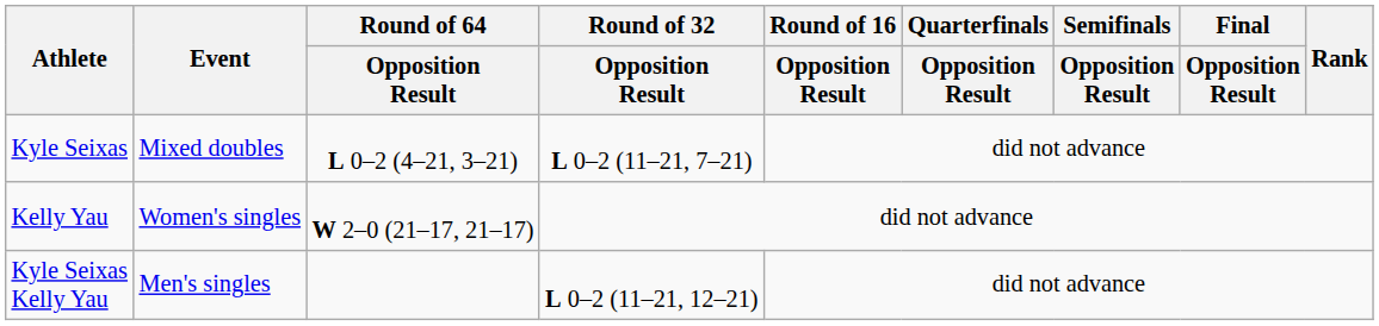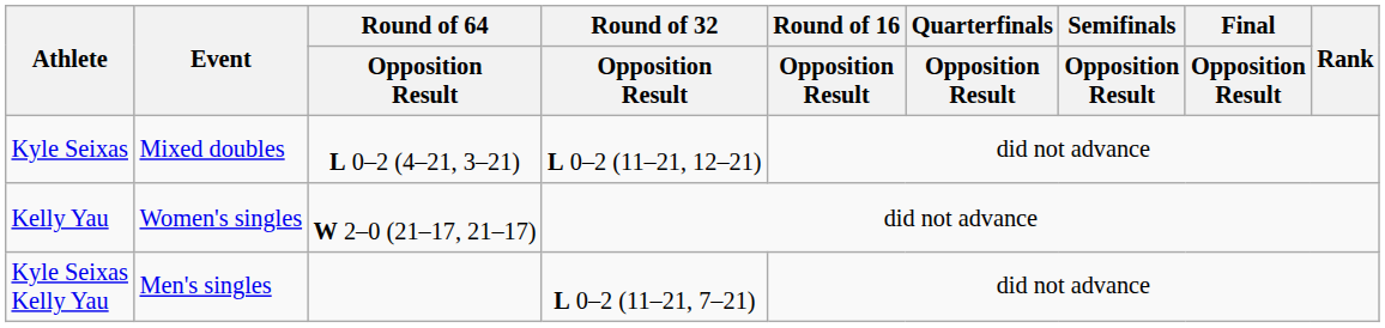 <table class="wikitable" style="font-size:90%">
 <tr>
 <th rowspan="2">Athlete</th>
 <th rowspan="2">Event</th>
 <th>Round of 64</th>
 <th>Round of 32</th>
 <th>Round of 16</th>
 <th>Quarterfinals</th>
 <th>Semifinals</th>
 <th>Final</th>
 <th rowspan="2">Rank</th>
 </tr>
 <tr>
 <th>Opposition<br>Result</th>
 <th>Opposition<br>Result</th>
 <th>Opposition<br>Result</th>
 <th>Opposition<br>Result</th>
 <th>Opposition<br>Result</th>
 <th>Opposition<br>Result</th>
 </tr>
 <tr align=center>
 <td align=left><a href='#'>Kyle Seixas</a></td>
 <td align=left><a href='#'>Mixed doubles</a></td>
 <td><br><strong>L</strong> 0–2 (4–21, 3–21)</td>
-<td><br><strong>L</strong> 0–2 (11–21, 7–21)</td>
+<td><br><strong>L</strong> 0–2 (11–21, 12–21)</td>
 <td colspan=5>did not advance</td>
 </tr>
 <tr align=center>
 <td align=left><a href='#'>Kelly Yau</a></td>
 <td align=left><a href='#'>Women's singles</a></td>
 <td><br><strong>W</strong> 2–0 (21–17, 21–17)</td>
 <td colspan=6>did not advance</td>
 </tr>
 <tr align=center>
 <td align=left><a href='#'>Kyle Seixas</a><br><a href='#'>Kelly Yau</a></td>
 <td align=left><a href='#'>Men's singles</a></td>
 <td></td>
-<td><br><strong>L</strong> 0–2 (11–21, 12–21)</td>
+<td><br><strong>L</strong> 0–2 (11–21, 7–21)</td>
 <td colspan=5>did not advance</td>
 </tr>
 </table>
